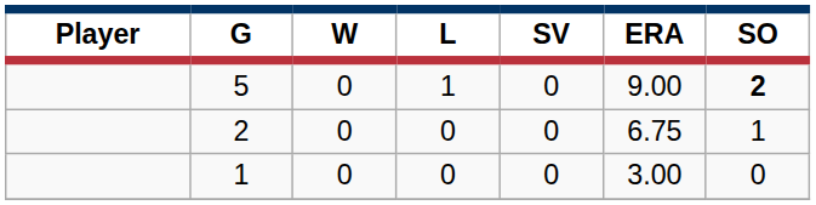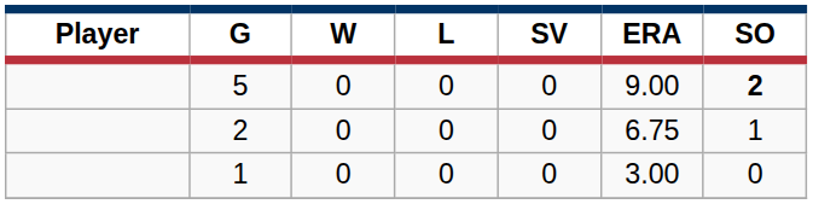 <table class="wikitable sortable">
 <tr>
 <th style="background:#FFFFFF; border-top:#023465 5px solid; border-bottom:#ba313c 5px solid;" width="16%">Player</th>
 <th style="background:#FFFFFF; border-top:#023465 5px solid; border-bottom:#ba313c 5px solid;" width="9%">G</th>
 <th style="background:#FFFFFF; border-top:#023465 5px solid; border-bottom:#ba313c 5px solid;" width="9%">W</th>
 <th style="background:#FFFFFF; border-top:#023465 5px solid; border-bottom:#ba313c 5px solid;" width="9%">L</th>
 <th style="background:#FFFFFF; border-top:#023465 5px solid; border-bottom:#ba313c 5px solid;" width="9%">SV</th>
 <th style="background:#FFFFFF; border-top:#023465 5px solid; border-bottom:#ba313c 5px solid;" width="9%">ERA</th>
 <th style="background:#FFFFFF; border-top:#023465 5px solid; border-bottom:#ba313c 5px solid;" width="9%">SO</th>
 </tr>
 <tr align="center">
 <td></td>
 <td>5</td>
 <td>0</td>
-<td>1</td>
+<td>0</td>
 <td>0</td>
 <td>9.00</td>
 <td><strong>2</strong></td>
 </tr>
 <tr align="center">
 <td></td>
 <td>2</td>
 <td>0</td>
 <td>0</td>
 <td>0</td>
 <td>6.75</td>
 <td>1</td>
 </tr>
 <tr align="center">
 <td></td>
 <td>1</td>
 <td>0</td>
 <td>0</td>
 <td>0</td>
 <td>3.00</td>
 <td>0</td>
 </tr>
 <tr align="center">
 </tr>
 </table>
